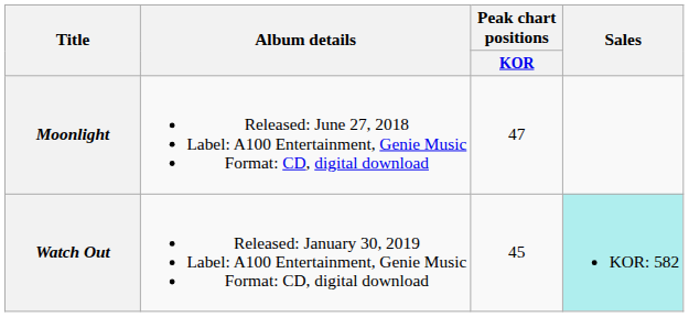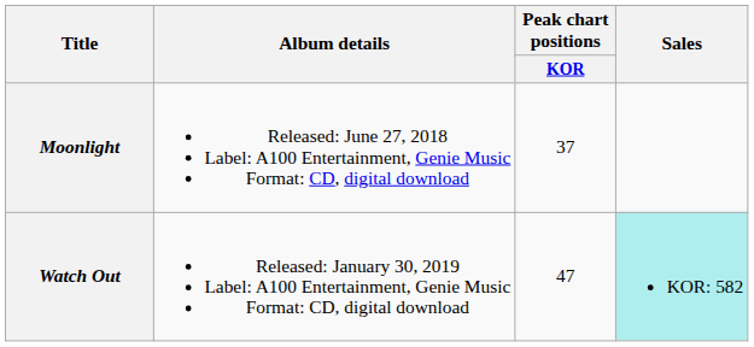 <table class="wikitable plainrowheaders" style="text-align:center;">
 <tr>
 <th scope="col" rowspan="2" width=20%>Title</th>
 <th scope="col" rowspan="2">Album details</th>
 <th scope="col" style="width:5em;">Peak chart positions</th>
 <th scope="col" rowspan="2">Sales</th>
 </tr>
 <tr>
 <th scope="col" style="width:3em;font-size:90%;"><a href='#'>KOR</a><br></th>
 </tr>
 <tr>
 <th scope="row"><em>Moonlight</em></th>
 <td><br><ul><li>Released: June 27, 2018</li><li>Label: A100 Entertainment, <a href='#'>Genie Music</a></li><li>Format: <a href='#'>CD</a>, <a href='#'>digital download</a></li></ul></td>
-<td>47</td>
+<td>37</td>
 <td></td>
 </tr>
 <tr>
 <th scope="row"><em>Watch Out</em></th>
 <td><br><ul><li>Released: January 30, 2019</li><li>Label: A100 Entertainment, Genie Music</li><li>Format: CD, digital download</li></ul></td>
-<td>45</td>
+<td>47</td>
 <td style="background: paleturquoise;"><br><ul><li>KOR: 582</li></ul></td>
 </tr>
 </table>
